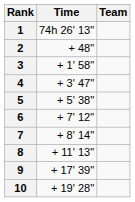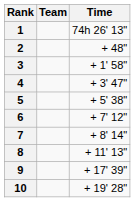 <table class="wikitable" margin-bottom:0;">
 <tr>
 <th scope="col">Rank</th>
+<th scope="col">Team</th>
 <th scope="col">Time</th>
-<th scope="col">Team</th>
 </tr>
 <tr>
 <th scope="row">1</th>
+<td>  </td>
 <td align="right">74h 26' 13"</td>
-<td>  </td>
 </tr>
 <tr>
 <th scope="row">2</th>
+<td> </td>
 <td align="right">+ 48"</td>
-<td> </td>
 </tr>
 <tr>
 <th scope="row">3</th>
+<td> </td>
 <td align="right">+ 1' 58"</td>
-<td> </td>
 </tr>
 <tr>
 <th scope="row">4</th>
+<td> </td>
 <td align="right">+ 3' 47"</td>
-<td> </td>
 </tr>
 <tr>
 <th scope="row">5</th>
+<td> </td>
 <td align="right">+ 5' 38"</td>
-<td> </td>
 </tr>
 <tr>
 <th scope="row">6</th>
+<td> </td>
 <td align="right">+ 7' 12"</td>
-<td> </td>
 </tr>
 <tr>
 <th scope="row">7</th>
+<td> </td>
 <td align="right">+ 8' 14"</td>
-<td> </td>
 </tr>
 <tr>
 <th scope="row">8</th>
+<td> </td>
 <td align="right">+ 11' 13"</td>
-<td> </td>
 </tr>
 <tr>
 <th scope="row">9</th>
+<td> </td>
 <td align="right">+ 17' 39"</td>
-<td> </td>
 </tr>
 <tr>
 <th scope="row">10</th>
+<td> </td>
 <td align="right">+ 19' 28"</td>
-<td> </td>
 </tr>
 </table>
